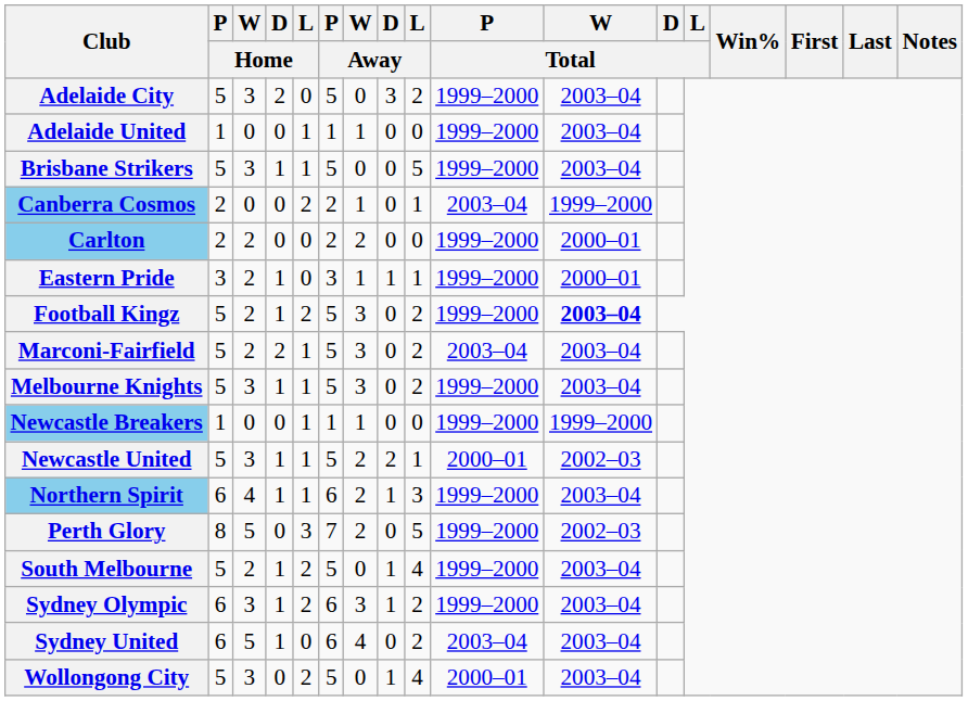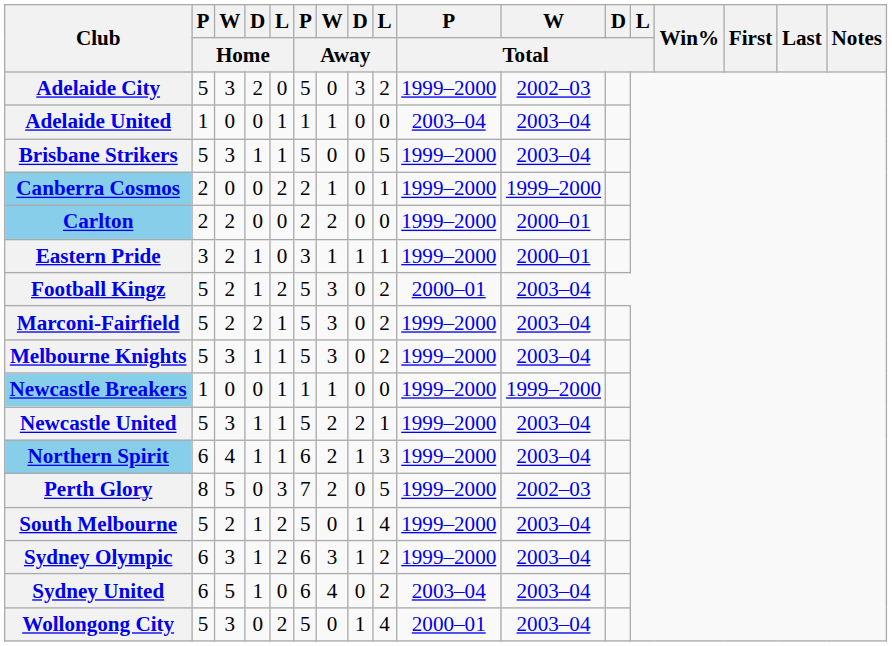 <table class="wikitable plainrowheaders sortable" style="text-align:center">
 <tr>
 <th scope=col rowspan=2>Club</th>
 <th scope=col>P</th>
 <th scope=col>W</th>
 <th scope=col>D</th>
 <th scope=col>L</th>
 <th scope=col>P</th>
 <th scope=col>W</th>
 <th scope=col>D</th>
 <th scope=col>L</th>
 <th scope=col>P</th>
 <th scope=col>W</th>
 <th scope=col>D</th>
 <th scope=col>L</th>
 <th rowspan=2 scope=col>Win%</th>
 <th rowspan=2 scope=col>First</th>
 <th rowspan=2 scope=col>Last</th>
 <th class="unsortable" rowspan=2 scope=col>Notes</th>
 </tr>
 <tr class="unsortable">
 <th colspan=4>Home</th>
 <th colspan=4>Away</th>
 <th colspan=4>Total</th>
 </tr>
 <tr>
 <th scope=row><a href='#'>Adelaide City</a></th>
 <td>5</td>
 <td>3</td>
 <td>2</td>
 <td>0</td>
 <td>5</td>
 <td>0</td>
 <td>3</td>
 <td>2<br></td>
 <td><a href='#'>1999–2000</a></td>
-<td><a href='#'>2003–04</a></td>
+<td><a href='#'>2002–03</a></td>
 <td></td>
 </tr>
 <tr>
 <th scope=row><a href='#'>Adelaide United</a></th>
 <td>1</td>
 <td>0</td>
 <td>0</td>
 <td>1</td>
 <td>1</td>
 <td>1</td>
 <td>0</td>
 <td>0<br></td>
-<td><a href='#'>1999–2000</a></td>
+<td><a href='#'>2003–04</a></td>
 <td><a href='#'>2003–04</a></td>
 <td></td>
 </tr>
 <tr>
 <th scope=row><a href='#'>Brisbane Strikers</a></th>
 <td>5</td>
 <td>3</td>
 <td>1</td>
 <td>1</td>
 <td>5</td>
 <td>0</td>
 <td>0</td>
 <td>5<br></td>
 <td><a href='#'>1999–2000</a></td>
 <td><a href='#'>2003–04</a></td>
 <td></td>
 </tr>
 <tr>
 <th scope=row style=background:#87CEEB><a href='#'>Canberra Cosmos</a> </th>
 <td>2</td>
 <td>0</td>
 <td>0</td>
 <td>2</td>
 <td>2</td>
 <td>1</td>
 <td>0</td>
 <td>1<br></td>
-<td><a href='#'>2003–04</a></td>
+<td><a href='#'>1999–2000</a></td>
 <td><a href='#'>1999–2000</a></td>
 <td></td>
 </tr>
 <tr>
 <th scope=row style=background:#87CEEB><a href='#'>Carlton</a> </th>
 <td>2</td>
 <td>2</td>
 <td>0</td>
 <td>0</td>
 <td>2</td>
 <td>2</td>
 <td>0</td>
 <td>0<br></td>
 <td><a href='#'>1999–2000</a></td>
 <td><a href='#'>2000–01</a></td>
 <td></td>
 </tr>
 <tr>
 <th scope=row><a href='#'>Eastern Pride</a></th>
 <td>3</td>
 <td>2</td>
 <td>1</td>
 <td>0</td>
 <td>3</td>
 <td>1</td>
 <td>1</td>
 <td>1<br></td>
 <td><a href='#'>1999–2000</a></td>
 <td><a href='#'>2000–01</a></td>
 <td></td>
 </tr>
 <tr>
 <th scope=row><a href='#'>Football Kingz</a></th>
 <td>5</td>
 <td>2</td>
 <td>1</td>
 <td>2</td>
 <td>5</td>
 <td>3</td>
 <td>0</td>
 <td>2<br></td>
-<td><a href='#'>1999–2000</a></td>
-<td><strong><a href='#'>2003–04</a></strong></td>
+<td><a href='#'>2000–01</a></td>
+<td><a href='#'>2003–04</a></td>
 </tr>
 <tr>
 <th scope=row><a href='#'>Marconi-Fairfield</a></th>
 <td>5</td>
 <td>2</td>
 <td>2</td>
 <td>1</td>
 <td>5</td>
 <td>3</td>
 <td>0</td>
 <td>2<br></td>
-<td><a href='#'>2003–04</a></td>
+<td><a href='#'>1999–2000</a></td>
 <td><a href='#'>2003–04</a></td>
 <td></td>
 </tr>
 <tr>
 <th scope=row><a href='#'>Melbourne Knights</a></th>
 <td>5</td>
 <td>3</td>
 <td>1</td>
 <td>1</td>
 <td>5</td>
 <td>3</td>
 <td>0</td>
 <td>2<br></td>
 <td><a href='#'>1999–2000</a></td>
 <td><a href='#'>2003–04</a></td>
 <td></td>
 </tr>
 <tr>
 <th scope=row style=background:#87CEEB><a href='#'>Newcastle Breakers</a> </th>
 <td>1</td>
 <td>0</td>
 <td>0</td>
 <td>1</td>
 <td>1</td>
 <td>1</td>
 <td>0</td>
 <td>0<br></td>
 <td><a href='#'>1999–2000</a></td>
 <td><a href='#'>1999–2000</a></td>
 <td></td>
 </tr>
 <tr>
 <th scope=row><a href='#'>Newcastle United</a></th>
 <td>5</td>
 <td>3</td>
 <td>1</td>
 <td>1</td>
 <td>5</td>
 <td>2</td>
 <td>2</td>
 <td>1<br></td>
-<td><a href='#'>2000–01</a></td>
-<td><a href='#'>2002–03</a></td>
+<td><a href='#'>1999–2000</a></td>
+<td><a href='#'>2003–04</a></td>
 <td></td>
 </tr>
 <tr>
 <th scope=row style=background:#87CEEB><a href='#'>Northern Spirit</a> </th>
 <td>6</td>
 <td>4</td>
 <td>1</td>
 <td>1</td>
 <td>6</td>
 <td>2</td>
 <td>1</td>
 <td>3<br></td>
 <td><a href='#'>1999–2000</a></td>
 <td><a href='#'>2003–04</a></td>
 <td></td>
 </tr>
 <tr>
 <th scope=row><a href='#'>Perth Glory</a></th>
 <td>8</td>
 <td>5</td>
 <td>0</td>
 <td>3</td>
 <td>7</td>
 <td>2</td>
 <td>0</td>
 <td>5<br></td>
 <td><a href='#'>1999–2000</a></td>
 <td><a href='#'>2002–03</a></td>
 <td></td>
 </tr>
 <tr>
 <th scope=row><a href='#'>South Melbourne</a></th>
 <td>5</td>
 <td>2</td>
 <td>1</td>
 <td>2</td>
 <td>5</td>
 <td>0</td>
 <td>1</td>
 <td>4<br></td>
 <td><a href='#'>1999–2000</a></td>
 <td><a href='#'>2003–04</a></td>
 <td></td>
 </tr>
 <tr>
 <th scope=row><a href='#'>Sydney Olympic</a></th>
 <td>6</td>
 <td>3</td>
 <td>1</td>
 <td>2</td>
 <td>6</td>
 <td>3</td>
 <td>1</td>
 <td>2<br></td>
 <td><a href='#'>1999–2000</a></td>
 <td><a href='#'>2003–04</a></td>
 <td></td>
 </tr>
 <tr>
 <th scope=row><a href='#'>Sydney United</a></th>
 <td>6</td>
 <td>5</td>
 <td>1</td>
 <td>0</td>
 <td>6</td>
 <td>4</td>
 <td>0</td>
 <td>2<br></td>
 <td><a href='#'>2003–04</a></td>
 <td><a href='#'>2003–04</a></td>
 <td></td>
 </tr>
 <tr>
 <th scope=row><a href='#'>Wollongong City</a></th>
 <td>5</td>
 <td>3</td>
 <td>0</td>
 <td>2</td>
 <td>5</td>
 <td>0</td>
 <td>1</td>
 <td>4<br></td>
 <td><a href='#'>2000–01</a></td>
 <td><a href='#'>2003–04</a></td>
 <td></td>
 </tr>
 </table>
